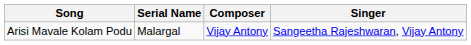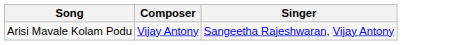 <table class="wikitable">
 <tr>
 <th>Song</th>
-<th>Serial Name</th>
 <th>Composer</th>
 <th>Singer</th>
 </tr>
 <tr>
 <td>Arisi Mavale Kolam Podu</td>
-<td>Malargal</td>
 <td><a href='#'>Vijay Antony</a></td>
 <td><a href='#'>Sangeetha Rajeshwaran</a>, <a href='#'>Vijay Antony</a></td>
 </tr>
 </table>
